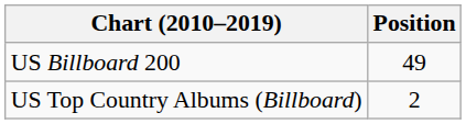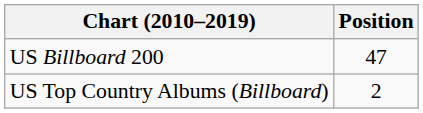 <table class="wikitable">
 <tr>
 <th scope="col">Chart (2010–2019)</th>
 <th scope="col">Position</th>
 </tr>
 <tr>
 <td>US <em>Billboard</em> 200</td>
-<td style="text-align:center">49</td>
+<td style="text-align:center">47</td>
 </tr>
 <tr>
 <td>US Top Country Albums (<em>Billboard</em>)</td>
 <td style="text-align:center">2</td>
 </tr>
 </table>
